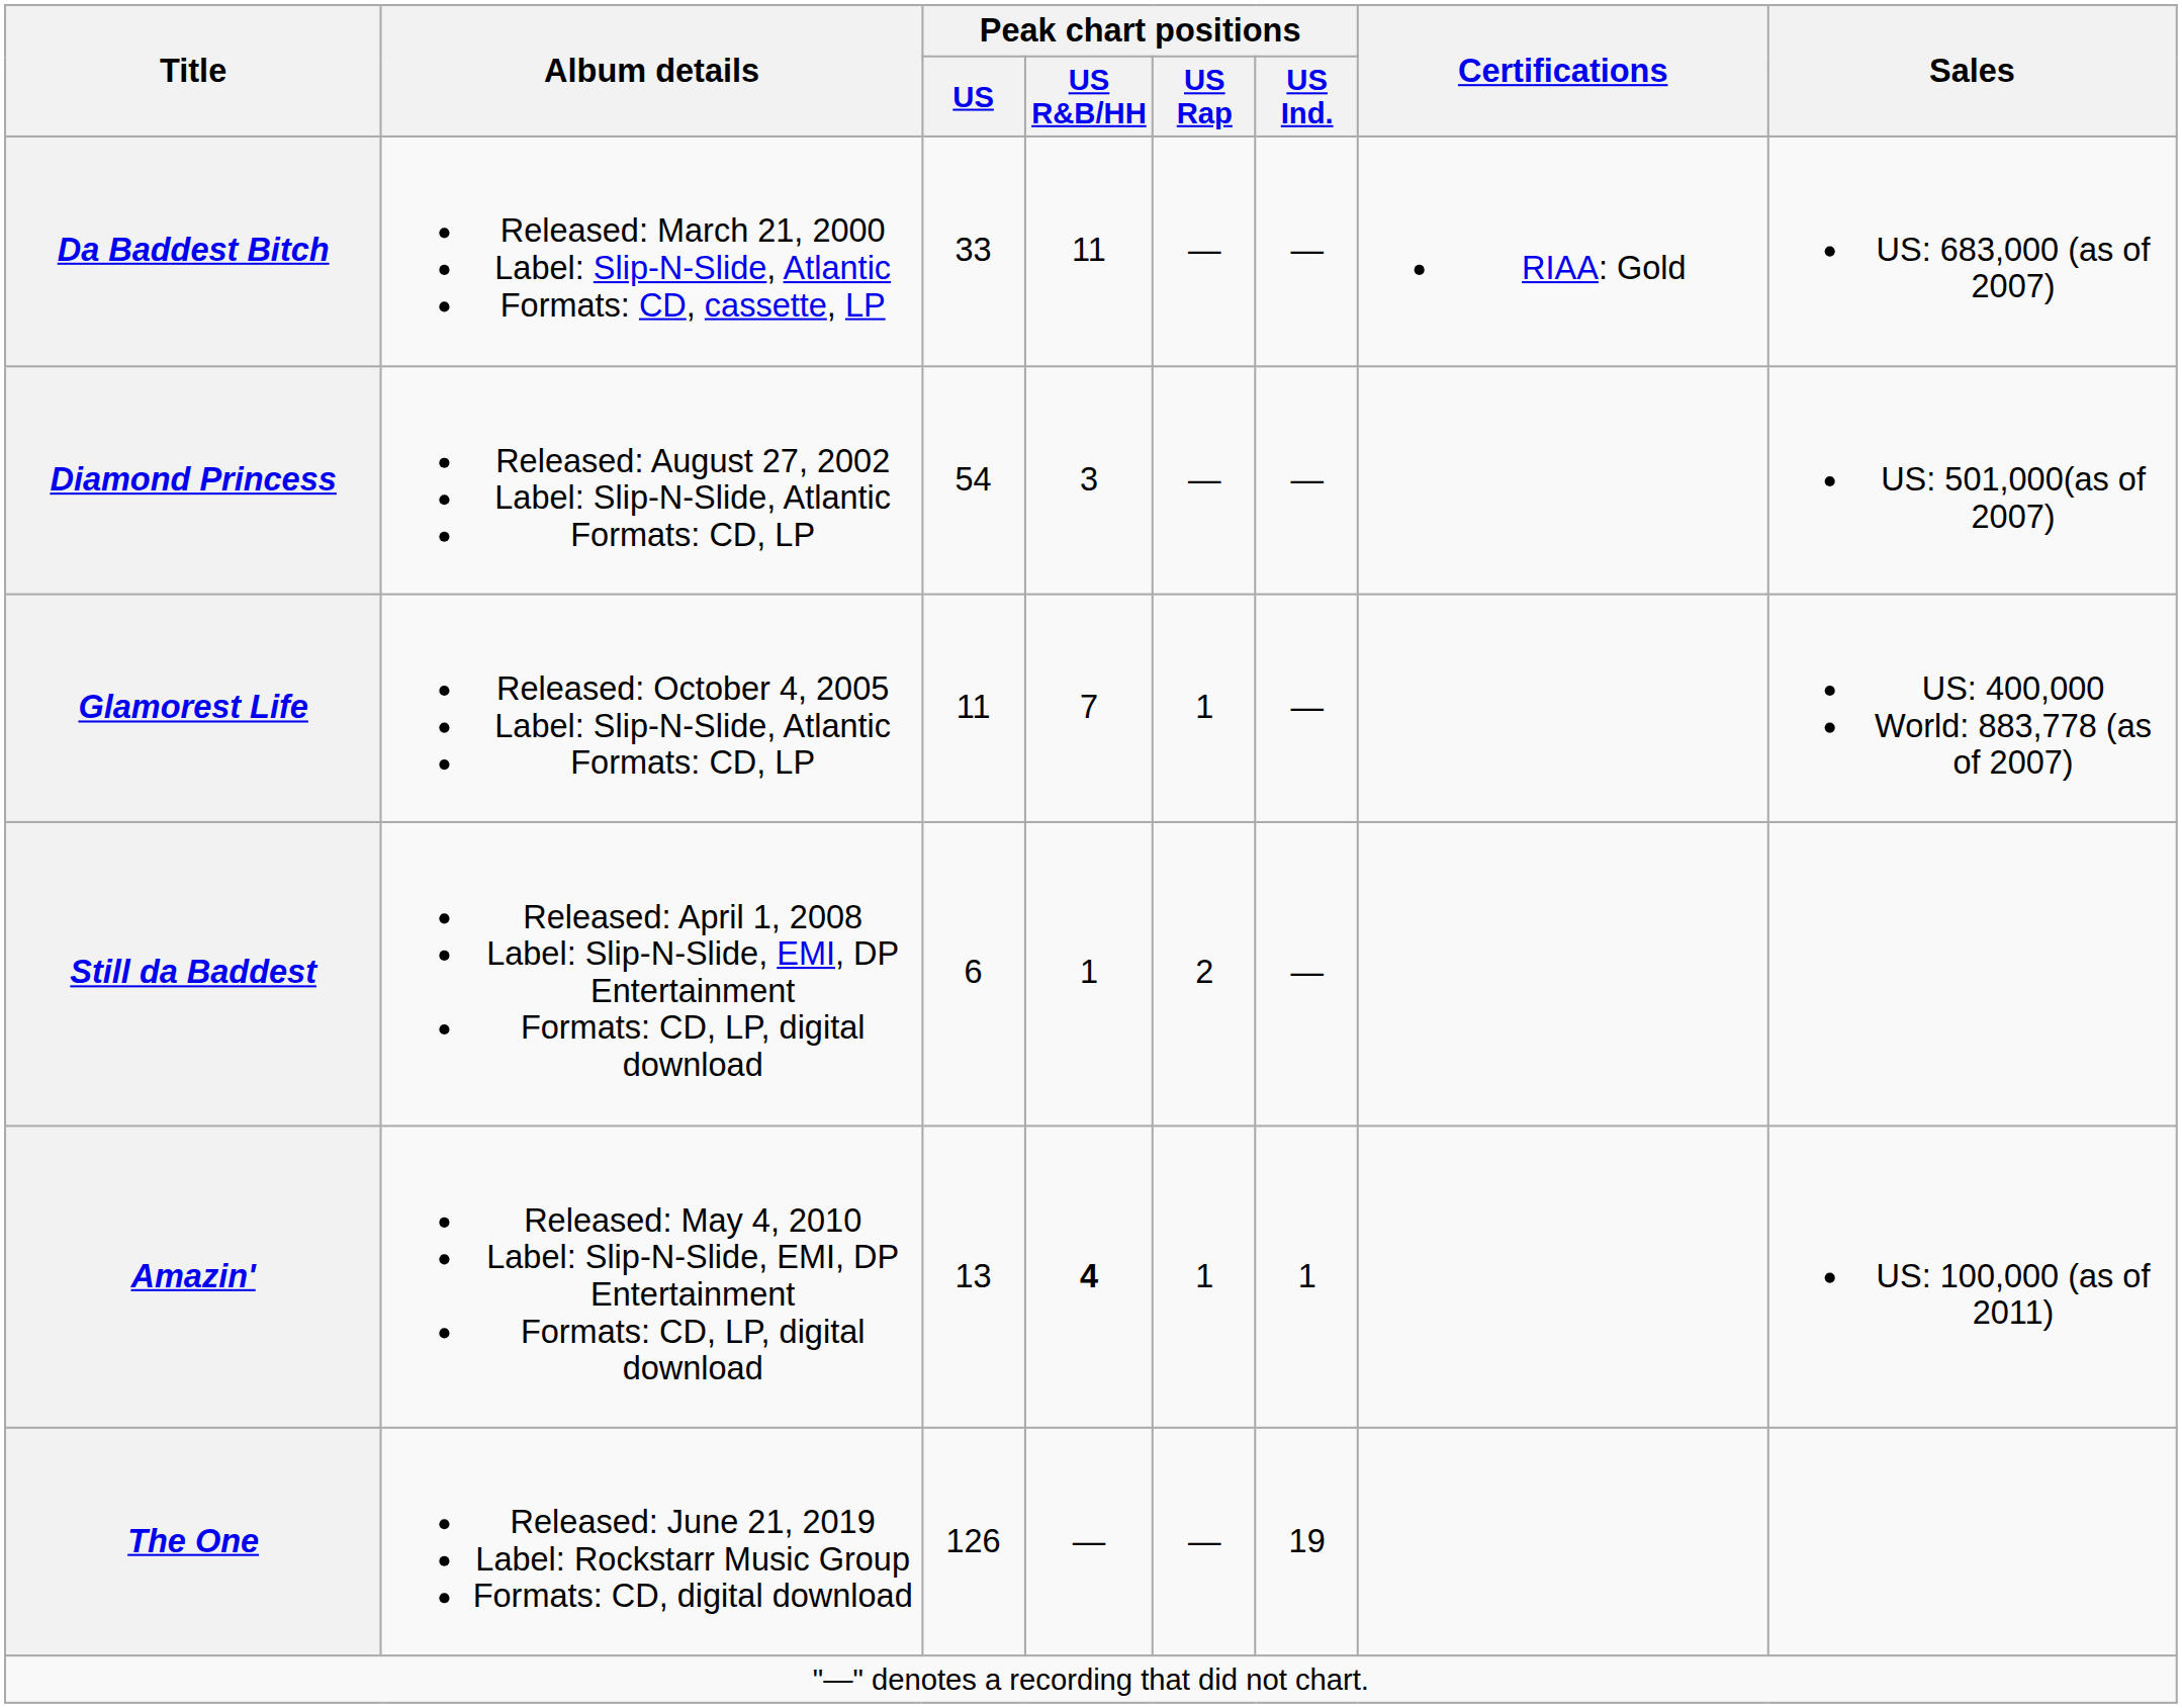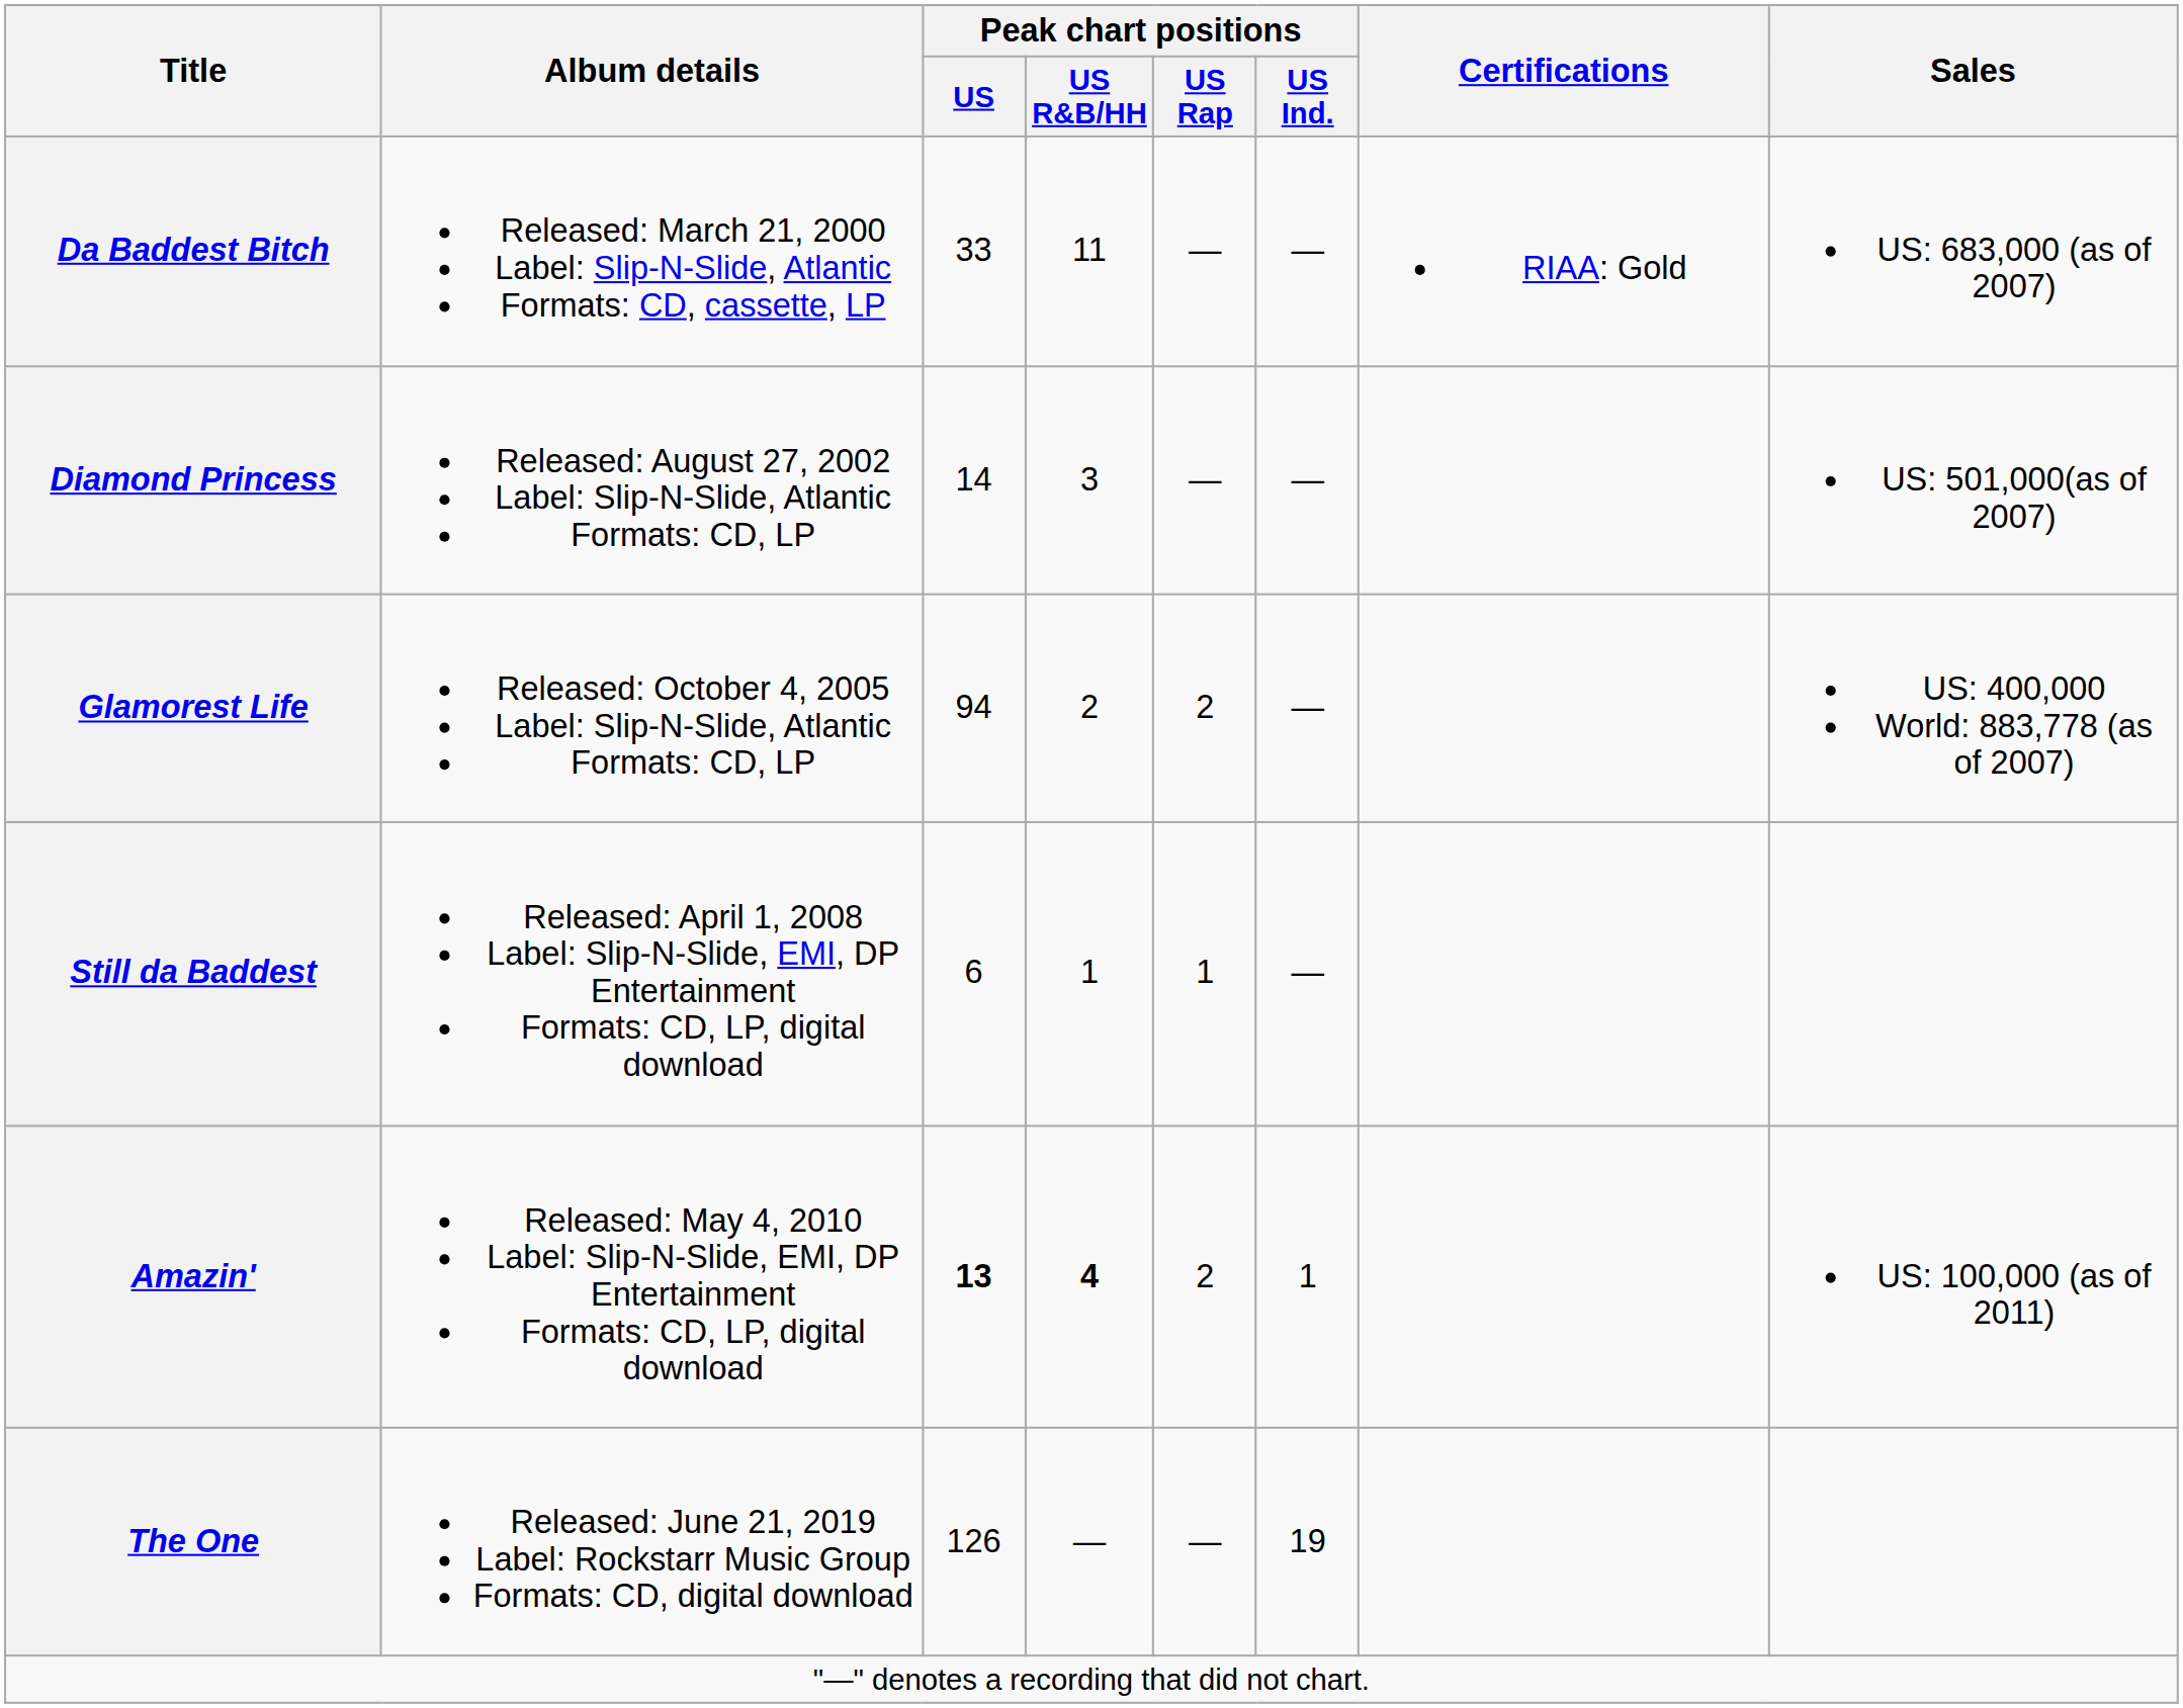 <table class="wikitable plainrowheaders" style="text-align:center;">
 <tr>
 <th scope="col" rowspan="2" style="width:11em;">Title</th>
 <th scope="col" rowspan="2" style="width:16em;">Album details</th>
 <th scope="col" colspan="4">Peak chart positions</th>
 <th scope="col" rowspan="2" style="width:12em;"><a href='#'>Certifications</a></th>
 <th scope="col" rowspan="2" style="width:12em;">Sales</th>
 </tr>
 <tr>
 <th scope="col" style="width:3em;font-size:90%;"><a href='#'>US</a></th>
 <th scope="col" style="width:3em;font-size:90%;"><a href='#'>US<br>R&B/HH</a></th>
 <th scope="col" style="width:3em;font-size:90%;"><a href='#'>US<br>Rap</a></th>
 <th scope="col" style="width:3em;font-size:90%;"><a href='#'>US<br>Ind.</a></th>
 </tr>
 <tr>
 <th scope="row"><em><a href='#'>Da Baddest Bitch</a></em></th>
 <td><br><ul><li>Released: March 21, 2000</li><li>Label: <a href='#'>Slip-N-Slide</a>, <a href='#'>Atlantic</a></li><li>Formats: <a href='#'>CD</a>, <a href='#'>cassette</a>, <a href='#'>LP</a></li></ul></td>
 <td>33</td>
 <td>11</td>
 <td>—</td>
 <td>—</td>
 <td><br><ul><li><a href='#'>RIAA</a>: Gold</li></ul></td>
 <td><br><ul><li>US: 683,000 (as of 2007)</li></ul></td>
 </tr>
 <tr>
 <th scope="row"><em><a href='#'>Diamond Princess</a></em></th>
 <td><br><ul><li>Released: August 27, 2002</li><li>Label: Slip-N-Slide, Atlantic</li><li>Formats: CD, LP</li></ul></td>
-<td>54</td>
+<td>14</td>
 <td>3</td>
 <td>—</td>
 <td>—</td>
 <td></td>
 <td><br><ul><li>US: 501,000(as of 2007)</li></ul></td>
 </tr>
 <tr>
 <th scope="row"><em><a href='#'>Glamorest Life</a></em></th>
 <td><br><ul><li>Released: October 4, 2005</li><li>Label: Slip-N-Slide, Atlantic</li><li>Formats: CD, LP</li></ul></td>
-<td>11</td>
-<td>7</td>
-<td>1</td>
+<td>94</td>
+<td>2</td>
+<td>2</td>
 <td>—</td>
 <td></td>
 <td><br><ul><li>US: 400,000</li><li>World: 883,778 (as of 2007)</li></ul></td>
 </tr>
 <tr>
 <th scope="row"><em><a href='#'>Still da Baddest</a></em></th>
 <td><br><ul><li>Released: April 1, 2008</li><li>Label: Slip-N-Slide, <a href='#'>EMI</a>, DP Entertainment</li><li>Formats: CD, LP, digital download</li></ul></td>
 <td>6</td>
 <td>1</td>
-<td>2</td>
+<td>1</td>
 <td>—</td>
 <td></td>
 <td></td>
 </tr>
 <tr>
 <th scope="row"><em><a href='#'>Amazin'</a></em></th>
 <td><br><ul><li>Released: May 4, 2010</li><li>Label: Slip-N-Slide, EMI, DP Entertainment</li><li>Formats: CD, LP, digital download</li></ul></td>
-<td>13</td>
+<td><strong>13</strong></td>
 <td><strong>4</strong></td>
-<td>1</td>
+<td>2</td>
 <td>1</td>
 <td></td>
 <td><br><ul><li>US: 100,000 (as of 2011)</li></ul></td>
 </tr>
 <tr>
 <th scope="row"><em><a href='#'>The One</a></em></th>
 <td><br><ul><li>Released: June 21, 2019</li><li>Label: Rockstarr Music Group</li><li>Formats: CD, digital download</li></ul></td>
 <td>126<br></td>
 <td>—</td>
 <td>—</td>
 <td>19</td>
 <td></td>
 <td></td>
 </tr>
 <tr>
 <td colspan="14" style="font-size:90%">"—" denotes a recording that did not chart.</td>
 </tr>
 </table>
